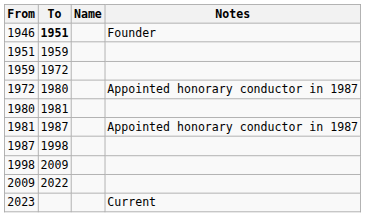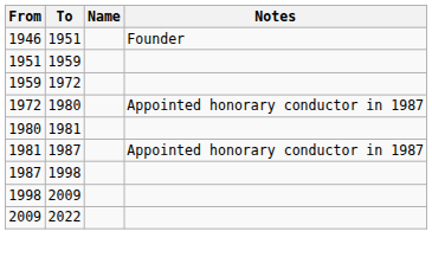 <table class="wikitable sortable collapsible" border="1">
 <tr>
 <th scope="col">From</th>
 <th scope="col">To</th>
 <th scope="col">Name</th>
 <th scope="col" class="unsortable">Notes</th>
 </tr>
 <tr>
 <td>1946</td>
-<td><strong>1951</strong></td>
+<td>1951</td>
 <td></td>
 <td>Founder</td>
 </tr>
 <tr>
 <td>1951</td>
 <td>1959</td>
 <td></td>
 <td></td>
 </tr>
 <tr>
 <td>1959</td>
 <td>1972</td>
 <td></td>
 <td></td>
 </tr>
 <tr>
 <td>1972</td>
 <td>1980</td>
 <td></td>
 <td>Appointed honorary conductor in 1987</td>
 </tr>
 <tr>
 <td>1980</td>
 <td>1981</td>
 <td></td>
 <td></td>
 </tr>
 <tr>
 <td>1981</td>
 <td>1987</td>
 <td></td>
 <td>Appointed honorary conductor in 1987</td>
 </tr>
 <tr>
 <td>1987</td>
 <td>1998</td>
 <td></td>
 <td></td>
 </tr>
 <tr>
 <td>1998</td>
 <td>2009</td>
 <td></td>
 <td></td>
 </tr>
 <tr>
 <td>2009</td>
 <td>2022</td>
 <td></td>
 <td></td>
 </tr>
-<tr>
-<td>2023</td>
-<td></td>
-<td></td>
-<td>Current</td>
-</tr>
 </table>
